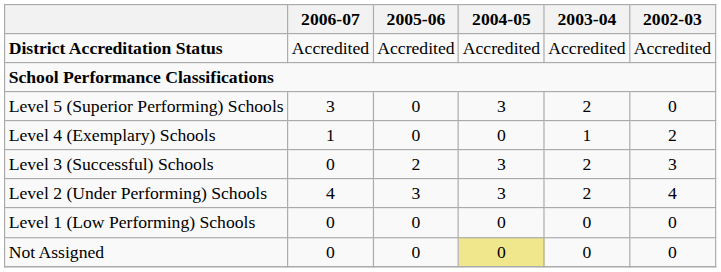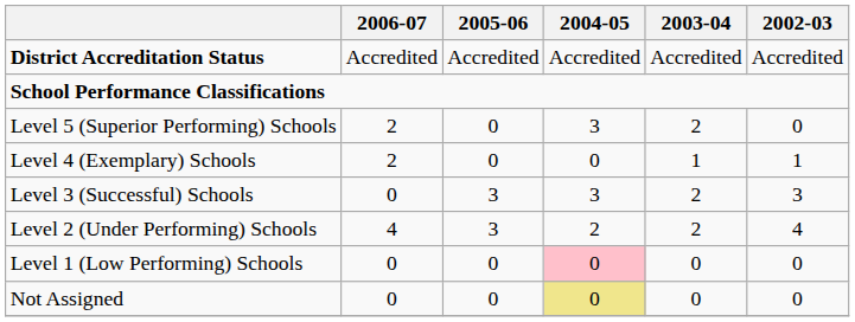 <table class="wikitable" style="font-size: 95%;">
 <tr>
 <th></th>
 <th>2006-07</th>
 <th>2005-06</th>
 <th>2004-05</th>
 <th>2003-04</th>
 <th>2002-03</th>
 </tr>
 <tr>
 <td align="left"><strong>District Accreditation Status</strong></td>
 <td align="center">Accredited</td>
 <td align="center">Accredited</td>
 <td align="center">Accredited</td>
 <td align="center">Accredited</td>
 <td align="center">Accredited</td>
 </tr>
 <tr>
 <td align="left" colspan="6"><strong>School Performance Classifications</strong></td>
 </tr>
 <tr>
 <td align="left">Level 5 (Superior Performing) Schools</td>
-<td align="center">3</td>
+<td align="center">2</td>
 <td align="center">0</td>
 <td align="center">3</td>
 <td align="center">2</td>
 <td align="center">0</td>
 </tr>
 <tr>
 <td align="left">Level 4 (Exemplary) Schools</td>
-<td align="center">1</td>
+<td align="center">2</td>
 <td align="center">0</td>
 <td align="center">0</td>
 <td align="center">1</td>
-<td align="center">2</td>
+<td align="center">1</td>
 </tr>
 <tr>
 <td align="left">Level 3 (Successful) Schools</td>
 <td align="center">0</td>
-<td align="center">2</td>
+<td align="center">3</td>
 <td align="center">3</td>
 <td align="center">2</td>
 <td align="center">3</td>
 </tr>
 <tr>
 <td align="left">Level 2 (Under Performing) Schools</td>
 <td align="center">4</td>
 <td align="center">3</td>
-<td align="center">3</td>
+<td align="center">2</td>
 <td align="center">2</td>
 <td align="center">4</td>
 </tr>
 <tr>
 <td align="left">Level 1 (Low Performing) Schools</td>
 <td align="center">0</td>
 <td align="center">0</td>
-<td align="center">0</td>
+<td align="center" style="background: pink;">0</td>
 <td align="center">0</td>
 <td align="center">0</td>
 </tr>
 <tr>
 <td align="left">Not Assigned</td>
 <td align="center">0</td>
 <td align="center">0</td>
 <td align="center" style="background: khaki;">0</td>
 <td align="center">0</td>
 <td align="center">0</td>
 </tr>
 <tr>
 </tr>
 </table>
